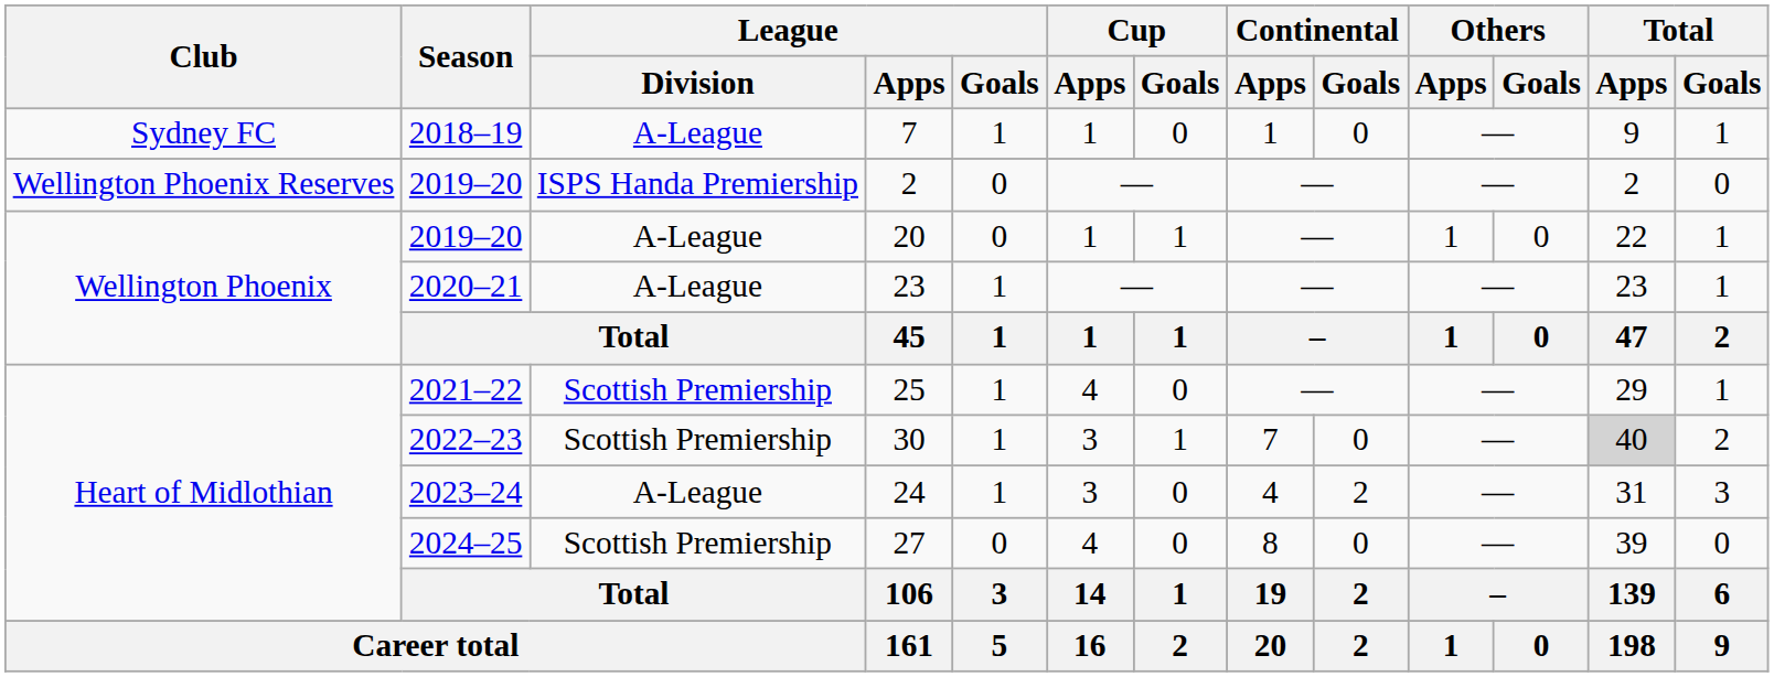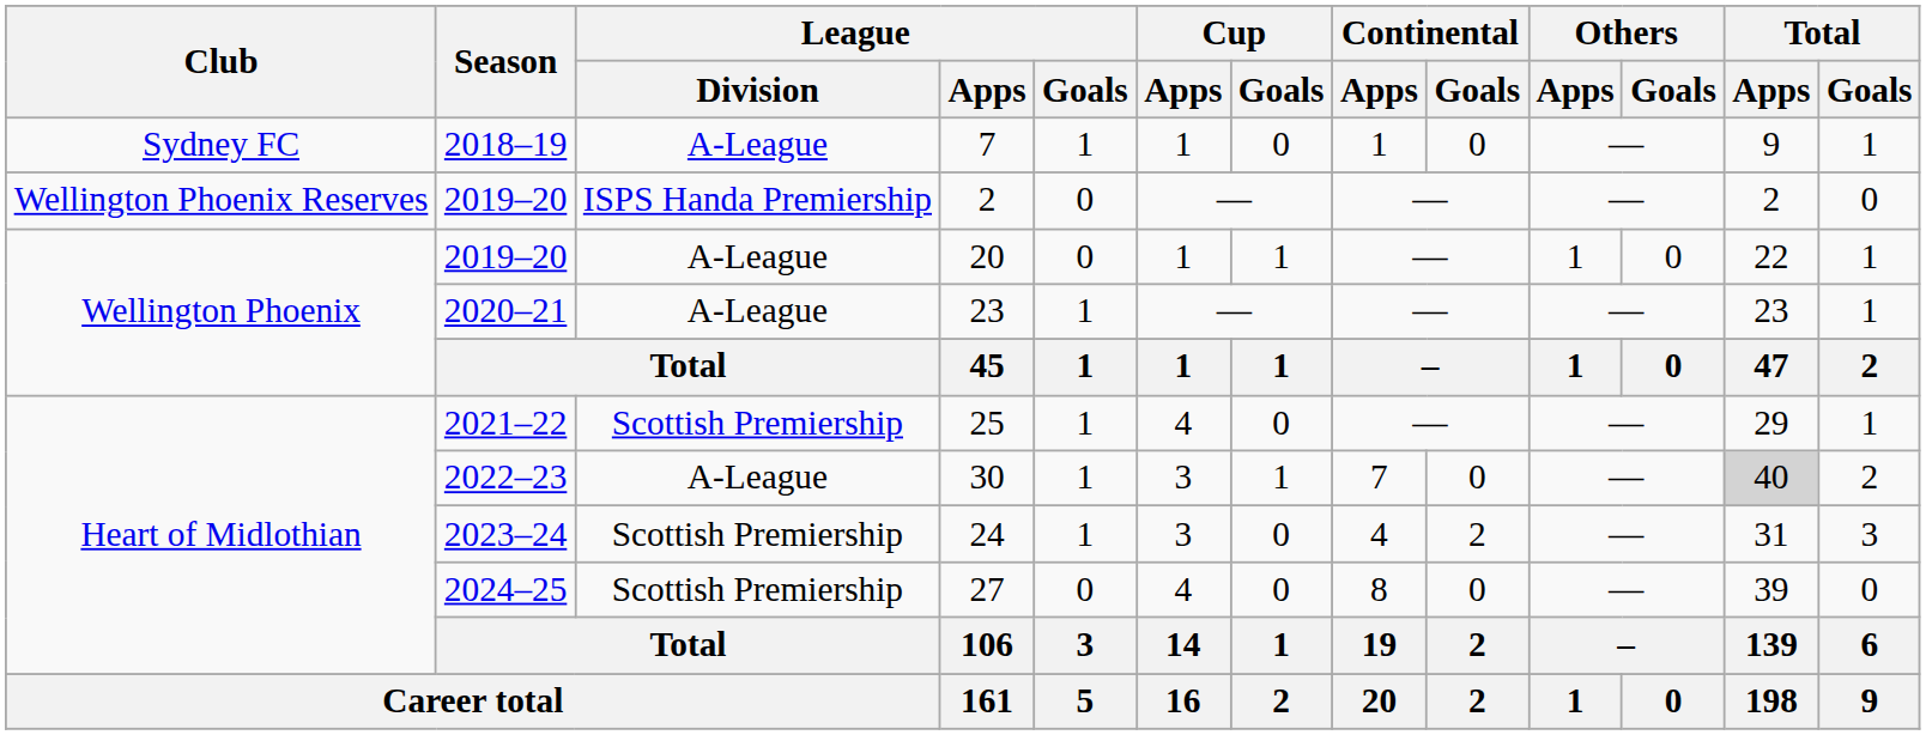 <table class="wikitable" style="text-align:center">
 <tr>
 <th rowspan="2">Club</th>
 <th rowspan="2">Season</th>
 <th colspan="3">League</th>
 <th colspan="2">Cup</th>
 <th colspan="2">Continental</th>
 <th colspan="2">Others</th>
 <th colspan="2">Total</th>
 </tr>
 <tr>
 <th>Division</th>
 <th>Apps</th>
 <th>Goals</th>
 <th>Apps</th>
 <th>Goals</th>
 <th>Apps</th>
 <th>Goals</th>
 <th>Apps</th>
 <th>Goals</th>
 <th>Apps</th>
 <th>Goals</th>
 </tr>
 <tr>
 <td><a href='#'>Sydney FC</a></td>
 <td><a href='#'>2018–19</a></td>
 <td><a href='#'>A-League</a></td>
 <td>7</td>
 <td>1</td>
 <td>1</td>
 <td>0</td>
 <td>1</td>
 <td>0</td>
 <td colspan="2">—</td>
 <td>9</td>
 <td>1</td>
 </tr>
 <tr>
 <td><a href='#'>Wellington Phoenix Reserves</a></td>
 <td><a href='#'>2019–20</a></td>
 <td><a href='#'>ISPS Handa Premiership</a></td>
 <td>2</td>
 <td>0</td>
 <td colspan="2">—</td>
 <td colspan="2">—</td>
 <td colspan="2">—</td>
 <td>2</td>
 <td>0</td>
 </tr>
 <tr>
 <td rowspan="3"><a href='#'>Wellington Phoenix</a></td>
 <td><a href='#'>2019–20</a></td>
 <td>A-League</td>
 <td>20</td>
 <td>0</td>
 <td>1</td>
 <td>1</td>
 <td colspan="2">—</td>
 <td>1</td>
 <td>0</td>
 <td>22</td>
 <td>1</td>
 </tr>
 <tr>
 <td><a href='#'>2020–21</a></td>
 <td>A-League</td>
 <td>23</td>
 <td>1</td>
 <td colspan="2">—</td>
 <td colspan="2">—</td>
 <td colspan="2">—</td>
 <td>23</td>
 <td>1</td>
 </tr>
 <tr>
 <th colspan="2">Total</th>
 <th>45</th>
 <th>1</th>
 <th>1</th>
 <th>1</th>
 <th colspan="2">–</th>
 <th>1</th>
 <th>0</th>
 <th>47</th>
 <th>2</th>
 </tr>
 <tr>
 <td rowspan="5"><a href='#'>Heart of Midlothian</a></td>
 <td><a href='#'>2021–22</a></td>
 <td><a href='#'>Scottish Premiership</a></td>
 <td>25</td>
 <td>1</td>
 <td>4</td>
 <td>0</td>
 <td colspan="2">—</td>
 <td colspan="2">—</td>
 <td>29</td>
 <td>1</td>
 </tr>
 <tr>
 <td><a href='#'>2022–23</a></td>
-<td>Scottish Premiership</td>
+<td>A-League</td>
 <td>30</td>
 <td>1</td>
 <td>3</td>
 <td>1</td>
 <td>7</td>
 <td>0</td>
 <td colspan="2">—</td>
 <td style="background: lightgrey;">40</td>
 <td>2</td>
 </tr>
 <tr>
 <td><a href='#'>2023–24</a></td>
-<td>A-League</td>
+<td>Scottish Premiership</td>
 <td>24</td>
 <td>1</td>
 <td>3</td>
 <td>0</td>
 <td>4</td>
 <td>2</td>
 <td colspan="2">—</td>
 <td>31</td>
 <td>3</td>
 </tr>
 <tr>
 <td><a href='#'>2024–25</a></td>
 <td>Scottish Premiership</td>
 <td>27</td>
 <td>0</td>
 <td>4</td>
 <td>0</td>
 <td>8</td>
 <td>0</td>
 <td colspan="2">—</td>
 <td>39</td>
 <td>0</td>
 </tr>
 <tr>
 <th colspan="2">Total</th>
 <th>106</th>
 <th>3</th>
 <th>14</th>
 <th>1</th>
 <th>19</th>
 <th>2</th>
 <th colspan="2">–</th>
 <th>139</th>
 <th>6</th>
 </tr>
 <tr>
 <th colspan="3">Career total</th>
 <th>161</th>
 <th>5</th>
 <th>16</th>
 <th>2</th>
 <th>20</th>
 <th>2</th>
 <th>1</th>
 <th>0</th>
 <th>198</th>
 <th>9</th>
 </tr>
 </table>
